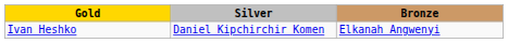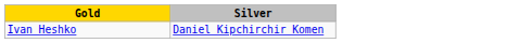 <table class="wikitable" style="text-align:left">
 <tr align="center">
 <td width=200 bgcolor=gold><strong>Gold</strong></td>
 <td width=200 bgcolor=silver><strong>Silver</strong></td>
-<td width=200 bgcolor=CC9966><strong>Bronze</strong></td>
 </tr>
 <tr>
 <td><a href='#'>Ivan Heshko</a><br><em></em></td>
 <td><a href='#'>Daniel Kipchirchir Komen</a><br><em></em></td>
-<td><a href='#'>Elkanah Angwenyi</a><br><em></em></td>
 </tr>
 </table>
